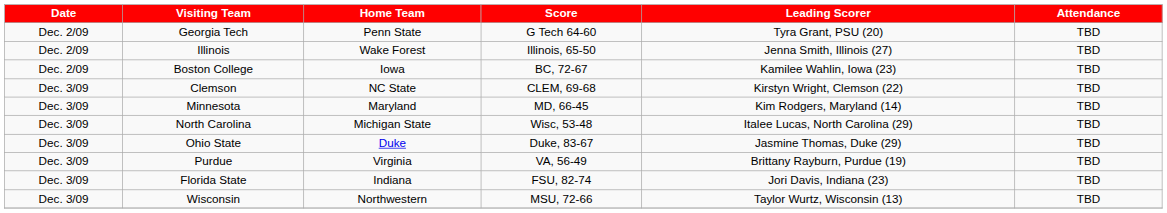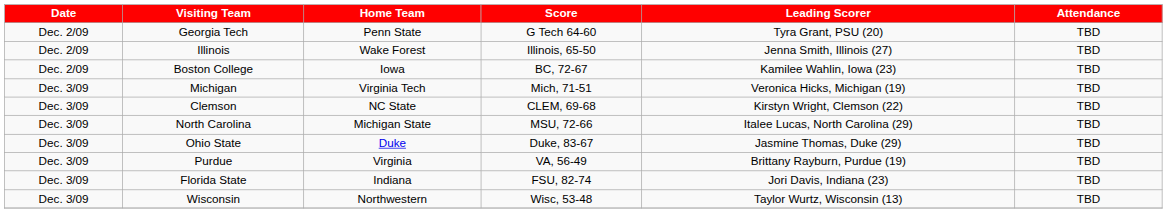 <table class="wikitable" width="80%">
 <tr align="center"  style="background:red;color:#FFFFFF;">
 <td><strong>Date</strong></td>
 <td><strong>Visiting Team</strong></td>
 <td><strong>Home Team</strong></td>
 <td><strong>Score</strong></td>
 <td><strong>Leading Scorer</strong></td>
 <td><strong>Attendance</strong></td>
 </tr>
 <tr align="center" bgcolor="">
 <td>Dec. 2/09</td>
 <td>Georgia Tech</td>
 <td>Penn State</td>
 <td>G Tech 64-60</td>
 <td>Tyra Grant, PSU (20)</td>
 <td>TBD</td>
 </tr>
 <tr align="center" bgcolor="">
 <td>Dec. 2/09</td>
 <td>Illinois</td>
 <td>Wake Forest</td>
 <td>Illinois, 65-50</td>
 <td>Jenna Smith, Illinois (27)</td>
 <td>TBD</td>
 </tr>
 <tr align="center" bgcolor="">
 <td>Dec. 2/09</td>
 <td>Boston College</td>
 <td>Iowa</td>
 <td>BC, 72-67</td>
 <td>Kamilee Wahlin, Iowa (23)</td>
 <td>TBD</td>
 </tr>
 <tr align="center" bgcolor="">
 <td>Dec. 3/09</td>
+<td>Michigan</td>
+<td>Virginia Tech</td>
+<td>Mich, 71-51</td>
+<td>Veronica Hicks, Michigan (19)</td>
+<td>TBD</td>
+</tr>
+<tr align="center" bgcolor="">
+<td>Dec. 3/09</td>
 <td>Clemson</td>
 <td>NC State</td>
 <td>CLEM, 69-68</td>
 <td>Kirstyn Wright, Clemson (22)</td>
 <td>TBD</td>
 </tr>
 <tr align="center" bgcolor="">
 <td>Dec. 3/09</td>
-<td>Minnesota</td>
-<td>Maryland</td>
-<td>MD, 66-45</td>
-<td>Kim Rodgers, Maryland (14)</td>
-<td>TBD</td>
-</tr>
-<tr align="center" bgcolor="">
-<td>Dec. 3/09</td>
 <td>North Carolina</td>
 <td>Michigan State</td>
-<td>Wisc, 53-48</td>
+<td>MSU, 72-66</td>
 <td>Italee Lucas, North Carolina (29)</td>
 <td>TBD</td>
 </tr>
 <tr align="center" bgcolor="">
 <td>Dec. 3/09</td>
 <td>Ohio State</td>
 <td><a href='#'>Duke</a></td>
 <td>Duke, 83-67</td>
 <td>Jasmine Thomas, Duke (29)</td>
 <td>TBD</td>
 </tr>
 <tr align="center" bgcolor="">
 <td>Dec. 3/09</td>
 <td>Purdue</td>
 <td>Virginia</td>
 <td>VA, 56-49</td>
 <td>Brittany Rayburn, Purdue (19)</td>
 <td>TBD</td>
 </tr>
 <tr align="center" bgcolor="">
 <td>Dec. 3/09</td>
 <td>Florida State</td>
 <td>Indiana</td>
 <td>FSU, 82-74</td>
 <td>Jori Davis, Indiana (23)</td>
 <td>TBD</td>
 </tr>
 <tr align="center" bgcolor="">
 <td>Dec. 3/09</td>
 <td>Wisconsin</td>
 <td>Northwestern</td>
-<td>MSU, 72-66</td>
+<td>Wisc, 53-48</td>
 <td>Taylor Wurtz, Wisconsin (13)</td>
 <td>TBD</td>
 </tr>
 <tr align="center" bgcolor="">
 </tr>
 </table>
